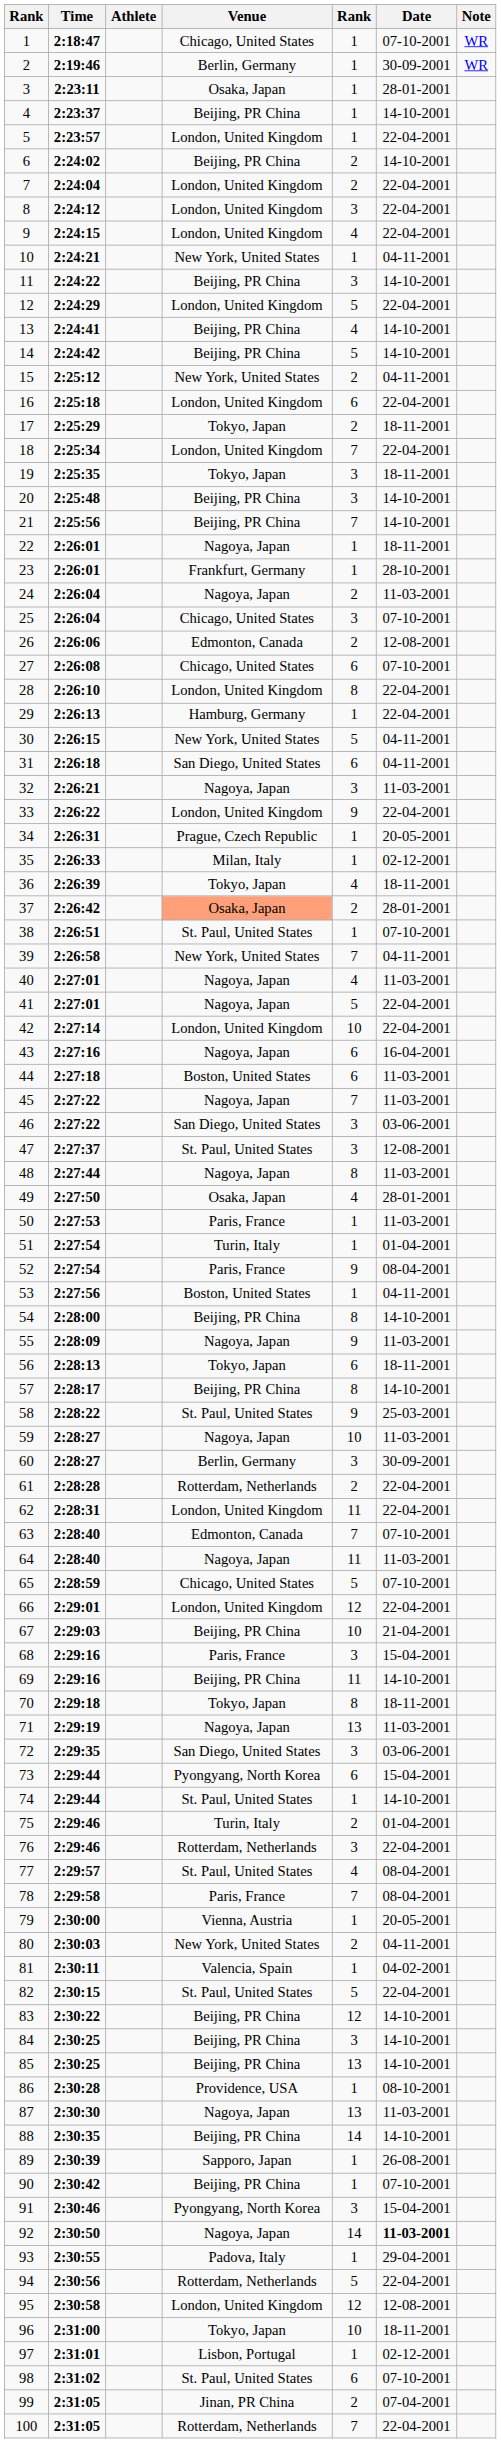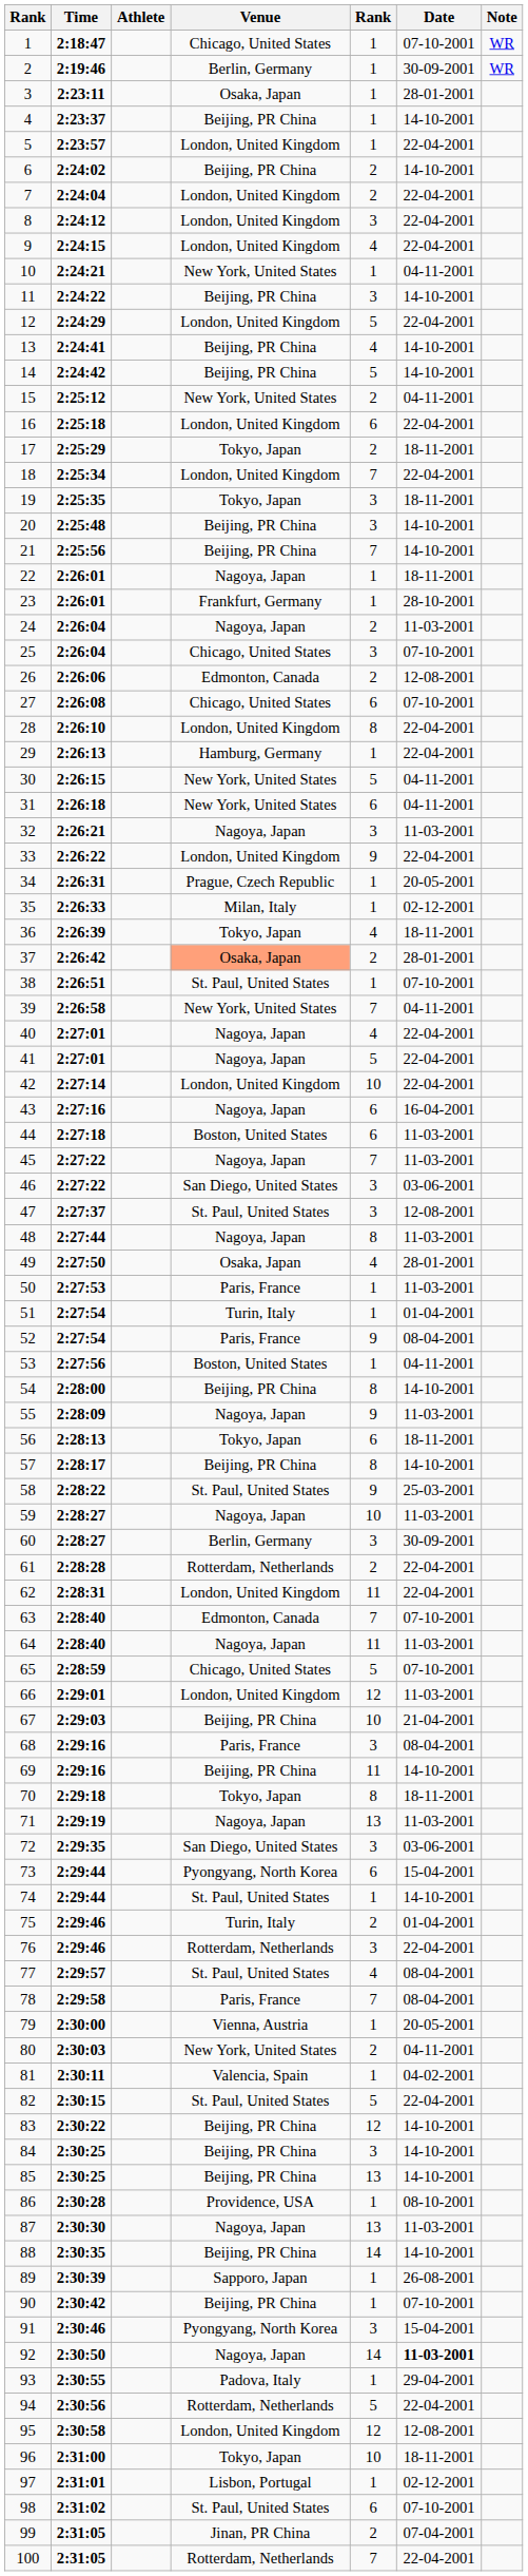 <table class="wikitable sortable" style=" text-align:center; font-size:110%;" width="95%">
 <tr>
 <th>Rank</th>
 <th>Time</th>
 <th>Athlete</th>
 <th>Venue</th>
 <th>Rank</th>
 <th>Date</th>
 <th>Note</th>
 </tr>
 <tr>
 <td>1</td>
 <td><strong>2:18:47</strong></td>
 <td align=left></td>
 <td>Chicago, United States</td>
 <td>1</td>
 <td>07-10-2001</td>
 <td><a href='#'>WR</a></td>
 </tr>
 <tr>
 <td>2</td>
 <td><strong>2:19:46</strong></td>
 <td align=left></td>
 <td>Berlin, Germany</td>
 <td>1</td>
 <td>30-09-2001</td>
 <td><a href='#'>WR</a></td>
 </tr>
 <tr>
 <td>3</td>
 <td><strong>2:23:11</strong></td>
 <td align=left></td>
 <td>Osaka, Japan</td>
 <td>1</td>
 <td>28-01-2001</td>
 <td></td>
 </tr>
 <tr>
 <td>4</td>
 <td><strong>2:23:37</strong></td>
 <td align=left></td>
 <td>Beijing, PR China</td>
 <td>1</td>
 <td>14-10-2001</td>
 <td></td>
 </tr>
 <tr>
 <td>5</td>
 <td><strong>2:23:57</strong></td>
 <td align=left></td>
 <td>London, United Kingdom</td>
 <td>1</td>
 <td>22-04-2001</td>
 <td></td>
 </tr>
 <tr>
 <td>6</td>
 <td><strong>2:24:02</strong></td>
 <td align=left></td>
 <td>Beijing, PR China</td>
 <td>2</td>
 <td>14-10-2001</td>
 <td></td>
 </tr>
 <tr>
 <td>7</td>
 <td><strong>2:24:04</strong></td>
 <td align=left></td>
 <td>London, United Kingdom</td>
 <td>2</td>
 <td>22-04-2001</td>
 <td></td>
 </tr>
 <tr>
 <td>8</td>
 <td><strong>2:24:12</strong></td>
 <td align=left></td>
 <td>London, United Kingdom</td>
 <td>3</td>
 <td>22-04-2001</td>
 <td></td>
 </tr>
 <tr>
 <td>9</td>
 <td><strong>2:24:15</strong></td>
 <td align=left></td>
 <td>London, United Kingdom</td>
 <td>4</td>
 <td>22-04-2001</td>
 <td></td>
 </tr>
 <tr>
 <td>10</td>
 <td><strong>2:24:21</strong></td>
 <td align=left></td>
 <td>New York, United States</td>
 <td>1</td>
 <td>04-11-2001</td>
 <td></td>
 </tr>
 <tr>
 <td>11</td>
 <td><strong>2:24:22</strong></td>
 <td align=left></td>
 <td>Beijing, PR China</td>
 <td>3</td>
 <td>14-10-2001</td>
 <td></td>
 </tr>
 <tr>
 <td>12</td>
 <td><strong>2:24:29</strong></td>
 <td align=left></td>
 <td>London, United Kingdom</td>
 <td>5</td>
 <td>22-04-2001</td>
 <td></td>
 </tr>
 <tr>
 <td>13</td>
 <td><strong>2:24:41</strong></td>
 <td align=left></td>
 <td>Beijing, PR China</td>
 <td>4</td>
 <td>14-10-2001</td>
 <td></td>
 </tr>
 <tr>
 <td>14</td>
 <td><strong>2:24:42</strong></td>
 <td align=left></td>
 <td>Beijing, PR China</td>
 <td>5</td>
 <td>14-10-2001</td>
 <td></td>
 </tr>
 <tr>
 <td>15</td>
 <td><strong>2:25:12</strong></td>
 <td align=left></td>
 <td>New York, United States</td>
 <td>2</td>
 <td>04-11-2001</td>
 <td></td>
 </tr>
 <tr>
 <td>16</td>
 <td><strong>2:25:18</strong></td>
 <td align=left></td>
 <td>London, United Kingdom</td>
 <td>6</td>
 <td>22-04-2001</td>
 <td></td>
 </tr>
 <tr>
 <td>17</td>
 <td><strong>2:25:29</strong></td>
 <td align=left></td>
 <td>Tokyo, Japan</td>
 <td>2</td>
 <td>18-11-2001</td>
 <td></td>
 </tr>
 <tr>
 <td>18</td>
 <td><strong>2:25:34</strong></td>
 <td align=left></td>
 <td>London, United Kingdom</td>
 <td>7</td>
 <td>22-04-2001</td>
 <td></td>
 </tr>
 <tr>
 <td>19</td>
 <td><strong>2:25:35</strong></td>
 <td align=left></td>
 <td>Tokyo, Japan</td>
 <td>3</td>
 <td>18-11-2001</td>
 <td></td>
 </tr>
 <tr>
 <td>20</td>
 <td><strong>2:25:48</strong></td>
 <td align=left></td>
 <td>Beijing, PR China</td>
 <td>3</td>
 <td>14-10-2001</td>
 <td></td>
 </tr>
 <tr>
 <td>21</td>
 <td><strong>2:25:56</strong></td>
 <td align=left></td>
 <td>Beijing, PR China</td>
 <td>7</td>
 <td>14-10-2001</td>
 <td></td>
 </tr>
 <tr>
 <td>22</td>
 <td><strong>2:26:01</strong></td>
 <td align=left></td>
 <td>Nagoya, Japan</td>
 <td>1</td>
 <td>18-11-2001</td>
 <td></td>
 </tr>
 <tr>
 <td>23</td>
 <td><strong>2:26:01</strong></td>
 <td align=left></td>
 <td>Frankfurt, Germany</td>
 <td>1</td>
 <td>28-10-2001</td>
 <td></td>
 </tr>
 <tr>
 <td>24</td>
 <td><strong>2:26:04</strong></td>
 <td align=left></td>
 <td>Nagoya, Japan</td>
 <td>2</td>
 <td>11-03-2001</td>
 <td></td>
 </tr>
 <tr>
 <td>25</td>
 <td><strong>2:26:04</strong></td>
 <td align=left></td>
 <td>Chicago, United States</td>
 <td>3</td>
 <td>07-10-2001</td>
 <td></td>
 </tr>
 <tr>
 <td>26</td>
 <td><strong>2:26:06</strong></td>
 <td align=left></td>
 <td>Edmonton, Canada</td>
 <td>2</td>
 <td>12-08-2001</td>
 <td></td>
 </tr>
 <tr>
 <td>27</td>
 <td><strong>2:26:08</strong></td>
 <td align=left></td>
 <td>Chicago, United States</td>
 <td>6</td>
 <td>07-10-2001</td>
 <td></td>
 </tr>
 <tr>
 <td>28</td>
 <td><strong>2:26:10</strong></td>
 <td align=left></td>
 <td>London, United Kingdom</td>
 <td>8</td>
 <td>22-04-2001</td>
 <td></td>
 </tr>
 <tr>
 <td>29</td>
 <td><strong>2:26:13</strong></td>
 <td align=left></td>
 <td>Hamburg, Germany</td>
 <td>1</td>
 <td>22-04-2001</td>
 <td></td>
 </tr>
 <tr>
 <td>30</td>
 <td><strong>2:26:15</strong></td>
 <td align=left></td>
 <td>New York, United States</td>
 <td>5</td>
 <td>04-11-2001</td>
 <td></td>
 </tr>
 <tr>
 <td>31</td>
 <td><strong>2:26:18</strong></td>
 <td align=left></td>
-<td>San Diego, United States</td>
+<td>New York, United States</td>
 <td>6</td>
 <td>04-11-2001</td>
 <td></td>
 </tr>
 <tr>
 <td>32</td>
 <td><strong>2:26:21</strong></td>
 <td align=left></td>
 <td>Nagoya, Japan</td>
 <td>3</td>
 <td>11-03-2001</td>
 <td></td>
 </tr>
 <tr>
 <td>33</td>
 <td><strong>2:26:22</strong></td>
 <td align=left></td>
 <td>London, United Kingdom</td>
 <td>9</td>
 <td>22-04-2001</td>
 <td></td>
 </tr>
 <tr>
 <td>34</td>
 <td><strong>2:26:31</strong></td>
 <td align=left></td>
 <td>Prague, Czech Republic</td>
 <td>1</td>
 <td>20-05-2001</td>
 <td></td>
 </tr>
 <tr>
 <td>35</td>
 <td><strong>2:26:33</strong></td>
 <td align=left></td>
 <td>Milan, Italy</td>
 <td>1</td>
 <td>02-12-2001</td>
 <td></td>
 </tr>
 <tr>
 <td>36</td>
 <td><strong>2:26:39</strong></td>
 <td align=left></td>
 <td>Tokyo, Japan</td>
 <td>4</td>
 <td>18-11-2001</td>
 <td></td>
 </tr>
 <tr>
 <td>37</td>
 <td><strong>2:26:42</strong></td>
 <td align=left></td>
 <td style="background: lightsalmon;">Osaka, Japan</td>
 <td>2</td>
 <td>28-01-2001</td>
 <td></td>
 </tr>
 <tr>
 <td>38</td>
 <td><strong>2:26:51</strong></td>
 <td align=left></td>
 <td>St. Paul, United States</td>
 <td>1</td>
 <td>07-10-2001</td>
 <td></td>
 </tr>
 <tr>
 <td>39</td>
 <td><strong>2:26:58</strong></td>
 <td align=left></td>
 <td>New York, United States</td>
 <td>7</td>
 <td>04-11-2001</td>
 <td></td>
 </tr>
 <tr>
 <td>40</td>
 <td><strong>2:27:01</strong></td>
 <td align=left></td>
 <td>Nagoya, Japan</td>
 <td>4</td>
-<td>11-03-2001</td>
+<td>22-04-2001</td>
 <td></td>
 </tr>
 <tr>
 <td>41</td>
 <td><strong>2:27:01</strong></td>
 <td align=left></td>
 <td>Nagoya, Japan</td>
 <td>5</td>
 <td>22-04-2001</td>
 <td></td>
 </tr>
 <tr>
 <td>42</td>
 <td><strong>2:27:14</strong></td>
 <td align=left></td>
 <td>London, United Kingdom</td>
 <td>10</td>
 <td>22-04-2001</td>
 <td></td>
 </tr>
 <tr>
 <td>43</td>
 <td><strong>2:27:16</strong></td>
 <td align=left></td>
 <td>Nagoya, Japan</td>
 <td>6</td>
 <td>16-04-2001</td>
 <td></td>
 </tr>
 <tr>
 <td>44</td>
 <td><strong>2:27:18</strong></td>
 <td align=left></td>
 <td>Boston, United States</td>
 <td>6</td>
 <td>11-03-2001</td>
 <td></td>
 </tr>
 <tr>
 <td>45</td>
 <td><strong>2:27:22</strong></td>
 <td align=left></td>
 <td>Nagoya, Japan</td>
 <td>7</td>
 <td>11-03-2001</td>
 <td></td>
 </tr>
 <tr>
 <td>46</td>
 <td><strong>2:27:22</strong></td>
 <td align=left></td>
 <td>San Diego, United States</td>
 <td>3</td>
 <td>03-06-2001</td>
 <td></td>
 </tr>
 <tr>
 <td>47</td>
 <td><strong>2:27:37</strong></td>
 <td align=left></td>
 <td>St. Paul, United States</td>
 <td>3</td>
 <td>12-08-2001</td>
 <td></td>
 </tr>
 <tr>
 <td>48</td>
 <td><strong>2:27:44</strong></td>
 <td align=left></td>
 <td>Nagoya, Japan</td>
 <td>8</td>
 <td>11-03-2001</td>
 <td></td>
 </tr>
 <tr>
 <td>49</td>
 <td><strong>2:27:50</strong></td>
 <td align=left></td>
 <td>Osaka, Japan</td>
 <td>4</td>
 <td>28-01-2001</td>
 <td></td>
 </tr>
 <tr>
 <td>50</td>
 <td><strong>2:27:53</strong></td>
 <td align=left></td>
 <td>Paris, France</td>
 <td>1</td>
 <td>11-03-2001</td>
 <td></td>
 </tr>
 <tr>
 <td>51</td>
 <td><strong>2:27:54</strong></td>
 <td align=left></td>
 <td>Turin, Italy</td>
 <td>1</td>
 <td>01-04-2001</td>
 <td></td>
 </tr>
 <tr>
 <td>52</td>
 <td><strong>2:27:54</strong></td>
 <td align=left></td>
 <td>Paris, France</td>
 <td>9</td>
 <td>08-04-2001</td>
 <td></td>
 </tr>
 <tr>
 <td>53</td>
 <td><strong>2:27:56</strong></td>
 <td align=left></td>
 <td>Boston, United States</td>
 <td>1</td>
 <td>04-11-2001</td>
 <td></td>
 </tr>
 <tr>
 <td>54</td>
 <td><strong>2:28:00</strong></td>
 <td align=left></td>
 <td>Beijing, PR China</td>
 <td>8</td>
 <td>14-10-2001</td>
 <td></td>
 </tr>
 <tr>
 <td>55</td>
 <td><strong>2:28:09</strong></td>
 <td align=left></td>
 <td>Nagoya, Japan</td>
 <td>9</td>
 <td>11-03-2001</td>
 <td></td>
 </tr>
 <tr>
 <td>56</td>
 <td><strong>2:28:13</strong></td>
 <td align=left></td>
 <td>Tokyo, Japan</td>
 <td>6</td>
 <td>18-11-2001</td>
 <td></td>
 </tr>
 <tr>
 <td>57</td>
 <td><strong>2:28:17</strong></td>
 <td align=left></td>
 <td>Beijing, PR China</td>
 <td>8</td>
 <td>14-10-2001</td>
 <td></td>
 </tr>
 <tr>
 <td>58</td>
 <td><strong>2:28:22</strong></td>
 <td align=left></td>
 <td>St. Paul, United States</td>
 <td>9</td>
 <td>25-03-2001</td>
 <td></td>
 </tr>
 <tr>
 <td>59</td>
 <td><strong>2:28:27</strong></td>
 <td align=left></td>
 <td>Nagoya, Japan</td>
 <td>10</td>
 <td>11-03-2001</td>
 <td></td>
 </tr>
 <tr>
 <td>60</td>
 <td><strong>2:28:27</strong></td>
 <td align=left></td>
 <td>Berlin, Germany</td>
 <td>3</td>
 <td>30-09-2001</td>
 <td></td>
 </tr>
 <tr>
 <td>61</td>
 <td><strong>2:28:28</strong></td>
 <td align=left></td>
 <td>Rotterdam, Netherlands</td>
 <td>2</td>
 <td>22-04-2001</td>
 <td></td>
 </tr>
 <tr>
 <td>62</td>
 <td><strong>2:28:31</strong></td>
 <td align=left></td>
 <td>London, United Kingdom</td>
 <td>11</td>
 <td>22-04-2001</td>
 <td></td>
 </tr>
 <tr>
 <td>63</td>
 <td><strong>2:28:40</strong></td>
 <td align=left></td>
 <td>Edmonton, Canada</td>
 <td>7</td>
 <td>07-10-2001</td>
 <td></td>
 </tr>
 <tr>
 <td>64</td>
 <td><strong>2:28:40</strong></td>
 <td align=left></td>
 <td>Nagoya, Japan</td>
 <td>11</td>
 <td>11-03-2001</td>
 <td></td>
 </tr>
 <tr>
 <td>65</td>
 <td><strong>2:28:59</strong></td>
 <td align=left></td>
 <td>Chicago, United States</td>
 <td>5</td>
 <td>07-10-2001</td>
 <td></td>
 </tr>
 <tr>
 <td>66</td>
 <td><strong>2:29:01</strong></td>
 <td align=left></td>
 <td>London, United Kingdom</td>
 <td>12</td>
-<td>22-04-2001</td>
+<td>11-03-2001</td>
 <td></td>
 </tr>
 <tr>
 <td>67</td>
 <td><strong>2:29:03</strong></td>
 <td align=left></td>
 <td>Beijing, PR China</td>
 <td>10</td>
 <td>21-04-2001</td>
 <td></td>
 </tr>
 <tr>
 <td>68</td>
 <td><strong>2:29:16</strong></td>
 <td align=left></td>
 <td>Paris, France</td>
 <td>3</td>
-<td>15-04-2001</td>
+<td>08-04-2001</td>
 <td></td>
 </tr>
 <tr>
 <td>69</td>
 <td><strong>2:29:16</strong></td>
 <td align=left></td>
 <td>Beijing, PR China</td>
 <td>11</td>
 <td>14-10-2001</td>
 <td></td>
 </tr>
 <tr>
 <td>70</td>
 <td><strong>2:29:18</strong></td>
 <td align=left></td>
 <td>Tokyo, Japan</td>
 <td>8</td>
 <td>18-11-2001</td>
 <td></td>
 </tr>
 <tr>
 <td>71</td>
 <td><strong>2:29:19</strong></td>
 <td align=left></td>
 <td>Nagoya, Japan</td>
 <td>13</td>
 <td>11-03-2001</td>
 <td></td>
 </tr>
 <tr>
 <td>72</td>
 <td><strong>2:29:35</strong></td>
 <td align=left></td>
 <td>San Diego, United States</td>
 <td>3</td>
 <td>03-06-2001</td>
 <td></td>
 </tr>
 <tr>
 <td>73</td>
 <td><strong>2:29:44</strong></td>
 <td align=left></td>
 <td>Pyongyang, North Korea</td>
 <td>6</td>
 <td>15-04-2001</td>
 <td></td>
 </tr>
 <tr>
 <td>74</td>
 <td><strong>2:29:44</strong></td>
 <td align=left></td>
 <td>St. Paul, United States</td>
 <td>1</td>
 <td>14-10-2001</td>
 <td></td>
 </tr>
 <tr>
 <td>75</td>
 <td><strong>2:29:46</strong></td>
 <td align=left></td>
 <td>Turin, Italy</td>
 <td>2</td>
 <td>01-04-2001</td>
 <td></td>
 </tr>
 <tr>
 <td>76</td>
 <td><strong>2:29:46</strong></td>
 <td align=left></td>
 <td>Rotterdam, Netherlands</td>
 <td>3</td>
 <td>22-04-2001</td>
 <td></td>
 </tr>
 <tr>
 <td>77</td>
 <td><strong>2:29:57</strong></td>
 <td align=left></td>
 <td>St. Paul, United States</td>
 <td>4</td>
 <td>08-04-2001</td>
 <td></td>
 </tr>
 <tr>
 <td>78</td>
 <td><strong>2:29:58</strong></td>
 <td align=left></td>
 <td>Paris, France</td>
 <td>7</td>
 <td>08-04-2001</td>
 <td></td>
 </tr>
 <tr>
 <td>79</td>
 <td><strong>2:30:00</strong></td>
 <td align=left></td>
 <td>Vienna, Austria</td>
 <td>1</td>
 <td>20-05-2001</td>
 <td></td>
 </tr>
 <tr>
 <td>80</td>
 <td><strong>2:30:03</strong></td>
 <td align=left></td>
 <td>New York, United States</td>
 <td>2</td>
 <td>04-11-2001</td>
 <td></td>
 </tr>
 <tr>
 <td>81</td>
 <td><strong>2:30:11</strong></td>
 <td align=left></td>
 <td>Valencia, Spain</td>
 <td>1</td>
 <td>04-02-2001</td>
 <td></td>
 </tr>
 <tr>
 <td>82</td>
 <td><strong>2:30:15</strong></td>
 <td align=left></td>
 <td>St. Paul, United States</td>
 <td>5</td>
 <td>22-04-2001</td>
 <td></td>
 </tr>
 <tr>
 <td>83</td>
 <td><strong>2:30:22</strong></td>
 <td align=left></td>
 <td>Beijing, PR China</td>
 <td>12</td>
 <td>14-10-2001</td>
 <td></td>
 </tr>
 <tr>
 <td>84</td>
 <td><strong>2:30:25</strong></td>
 <td align=left></td>
 <td>Beijing, PR China</td>
 <td>3</td>
 <td>14-10-2001</td>
 <td></td>
 </tr>
 <tr>
 <td>85</td>
 <td><strong>2:30:25</strong></td>
 <td align=left></td>
 <td>Beijing, PR China</td>
 <td>13</td>
 <td>14-10-2001</td>
 <td></td>
 </tr>
 <tr>
 <td>86</td>
 <td><strong>2:30:28</strong></td>
 <td align=left></td>
 <td>Providence, USA</td>
 <td>1</td>
 <td>08-10-2001</td>
 <td></td>
 </tr>
 <tr>
 <td>87</td>
 <td><strong>2:30:30</strong></td>
 <td align=left></td>
 <td>Nagoya, Japan</td>
 <td>13</td>
 <td>11-03-2001</td>
 <td></td>
 </tr>
 <tr>
 <td>88</td>
 <td><strong>2:30:35</strong></td>
 <td align=left></td>
 <td>Beijing, PR China</td>
 <td>14</td>
 <td>14-10-2001</td>
 <td></td>
 </tr>
 <tr>
 <td>89</td>
 <td><strong>2:30:39</strong></td>
 <td align=left></td>
 <td>Sapporo, Japan</td>
 <td>1</td>
 <td>26-08-2001</td>
 <td></td>
 </tr>
 <tr>
 <td>90</td>
 <td><strong>2:30:42</strong></td>
 <td align=left></td>
 <td>Beijing, PR China</td>
 <td>1</td>
 <td>07-10-2001</td>
 <td></td>
 </tr>
 <tr>
 <td>91</td>
 <td><strong>2:30:46</strong></td>
 <td align=left></td>
 <td>Pyongyang, North Korea</td>
 <td>3</td>
 <td>15-04-2001</td>
 <td></td>
 </tr>
 <tr>
 <td>92</td>
 <td><strong>2:30:50</strong></td>
 <td align=left></td>
 <td>Nagoya, Japan</td>
 <td>14</td>
 <td><strong>11-03-2001</strong></td>
 <td></td>
 </tr>
 <tr>
 <td>93</td>
 <td><strong>2:30:55</strong></td>
 <td align=left></td>
 <td>Padova, Italy</td>
 <td>1</td>
 <td>29-04-2001</td>
 <td></td>
 </tr>
 <tr>
 <td>94</td>
 <td><strong>2:30:56</strong></td>
 <td align=left></td>
 <td>Rotterdam, Netherlands</td>
 <td>5</td>
 <td>22-04-2001</td>
 <td></td>
 </tr>
 <tr>
 <td>95</td>
 <td><strong>2:30:58</strong></td>
 <td align=left></td>
 <td>London, United Kingdom</td>
 <td>12</td>
 <td>12-08-2001</td>
 <td></td>
 </tr>
 <tr>
 <td>96</td>
 <td><strong>2:31:00</strong></td>
 <td align=left></td>
 <td>Tokyo, Japan</td>
 <td>10</td>
 <td>18-11-2001</td>
 <td></td>
 </tr>
 <tr>
 <td>97</td>
 <td><strong>2:31:01</strong></td>
 <td align=left></td>
 <td>Lisbon, Portugal</td>
 <td>1</td>
 <td>02-12-2001</td>
 <td></td>
 </tr>
 <tr>
 <td>98</td>
 <td><strong>2:31:02</strong></td>
 <td align=left></td>
 <td>St. Paul, United States</td>
 <td>6</td>
 <td>07-10-2001</td>
 <td></td>
 </tr>
 <tr>
 <td>99</td>
 <td><strong>2:31:05</strong></td>
 <td align=left></td>
 <td>Jinan, PR China</td>
 <td>2</td>
 <td>07-04-2001</td>
 <td></td>
 </tr>
 <tr>
 <td>100</td>
 <td><strong>2:31:05</strong></td>
 <td align=left></td>
 <td>Rotterdam, Netherlands</td>
 <td>7</td>
 <td>22-04-2001</td>
 <td></td>
 </tr>
 </table>
